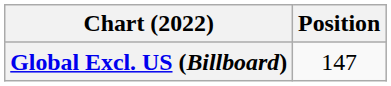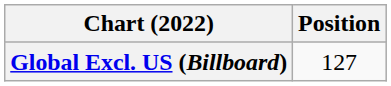 <table class="wikitable plainrowheaders" style="text-align:center">
 <tr>
 <th scope="col">Chart (2022)</th>
 <th scope="col">Position</th>
 </tr>
 <tr>
 <th scope="row"><a href='#'>Global Excl. US</a> (<em>Billboard</em>)</th>
-<td>147</td>
+<td>127</td>
 </tr>
 </table>
